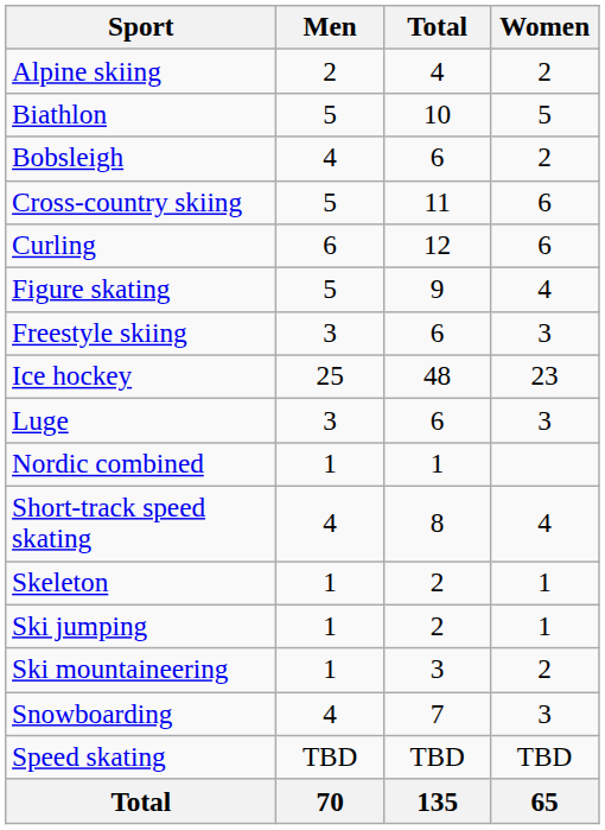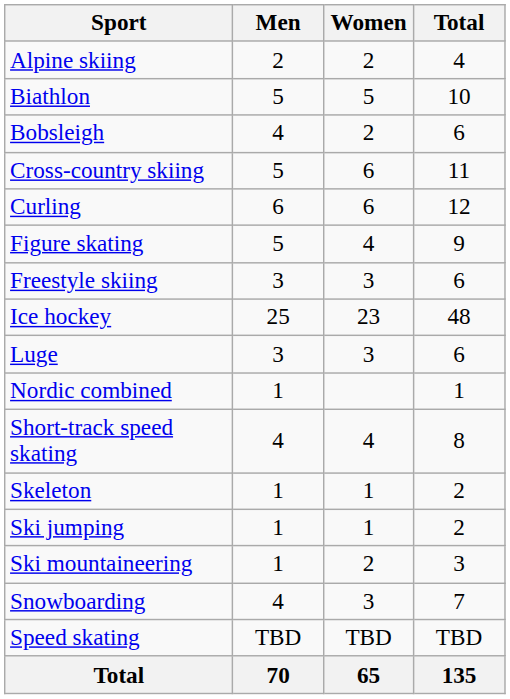 <table class="wikitable sortable" style="text-align:center;">
 <tr>
 <th width=150>Sport</th>
 <th width=55>Men</th>
+<th width=55>Women</th>
 <th width=55>Total</th>
-<th width=55>Women</th>
 </tr>
 <tr>
 <td align=left><a href='#'>Alpine skiing</a></td>
 <td>2</td>
+<td>2</td>
 <td>4</td>
-<td>2</td>
 </tr>
 <tr>
 <td align=left><a href='#'>Biathlon</a></td>
 <td>5</td>
+<td>5</td>
 <td>10</td>
-<td>5</td>
 </tr>
 <tr>
 <td align=left><a href='#'>Bobsleigh</a></td>
 <td>4</td>
+<td>2</td>
 <td>6</td>
-<td>2</td>
 </tr>
 <tr>
 <td align=left><a href='#'>Cross-country skiing</a></td>
 <td>5</td>
+<td>6</td>
 <td>11</td>
-<td>6</td>
 </tr>
 <tr>
 <td align=left><a href='#'>Curling</a></td>
 <td>6</td>
+<td>6</td>
 <td>12</td>
-<td>6</td>
 </tr>
 <tr>
 <td align=left><a href='#'>Figure skating</a></td>
 <td>5</td>
+<td>4</td>
 <td>9</td>
-<td>4</td>
 </tr>
 <tr>
 <td align=left><a href='#'>Freestyle skiing</a></td>
 <td>3</td>
+<td>3</td>
 <td>6</td>
-<td>3</td>
 </tr>
 <tr>
 <td align=left><a href='#'>Ice hockey</a></td>
 <td>25</td>
+<td>23</td>
 <td>48</td>
-<td>23</td>
 </tr>
 <tr>
 <td align=left><a href='#'>Luge</a></td>
 <td>3</td>
+<td>3</td>
 <td>6</td>
-<td>3</td>
 </tr>
 <tr>
 <td align=left><a href='#'>Nordic combined</a></td>
 <td>1</td>
+<td></td>
 <td>1</td>
-<td></td>
 </tr>
 <tr>
 <td align=left><a href='#'>Short-track speed skating</a></td>
 <td>4</td>
+<td>4</td>
 <td>8</td>
-<td>4</td>
 </tr>
 <tr>
 <td align=left><a href='#'>Skeleton</a></td>
 <td>1</td>
+<td>1</td>
 <td>2</td>
-<td>1</td>
 </tr>
 <tr>
 <td align=left><a href='#'>Ski jumping</a></td>
 <td>1</td>
+<td>1</td>
 <td>2</td>
-<td>1</td>
 </tr>
 <tr>
 <td align=left><a href='#'>Ski mountaineering</a></td>
 <td>1</td>
+<td>2</td>
 <td>3</td>
-<td>2</td>
 </tr>
 <tr>
 <td align=left><a href='#'>Snowboarding</a></td>
 <td>4</td>
+<td>3</td>
 <td>7</td>
-<td>3</td>
 </tr>
 <tr>
 <td align=left><a href='#'>Speed skating</a></td>
 <td>TBD</td>
 <td>TBD</td>
 <td>TBD</td>
 </tr>
 <tr>
 <th>Total</th>
 <th>70</th>
+<th>65</th>
 <th>135</th>
-<th>65</th>
 </tr>
 </table>
